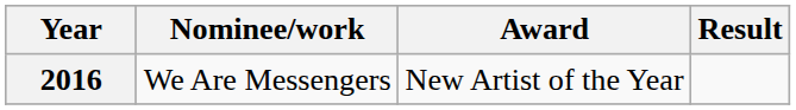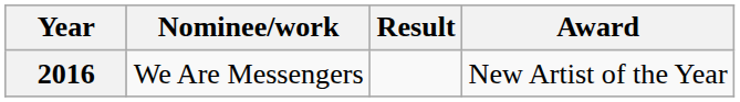 <table class="wikitable">
 <tr>
 <th style="width:60px;">Year</th>
 <th>Nominee/work</th>
+<th>Result</th>
 <th>Award</th>
-<th>Result</th>
 </tr>
 <tr>
 <th>2016</th>
 <td>We Are Messengers</td>
+<td></td>
 <td>New Artist of the Year</td>
-<td></td>
 </tr>
 </table>
